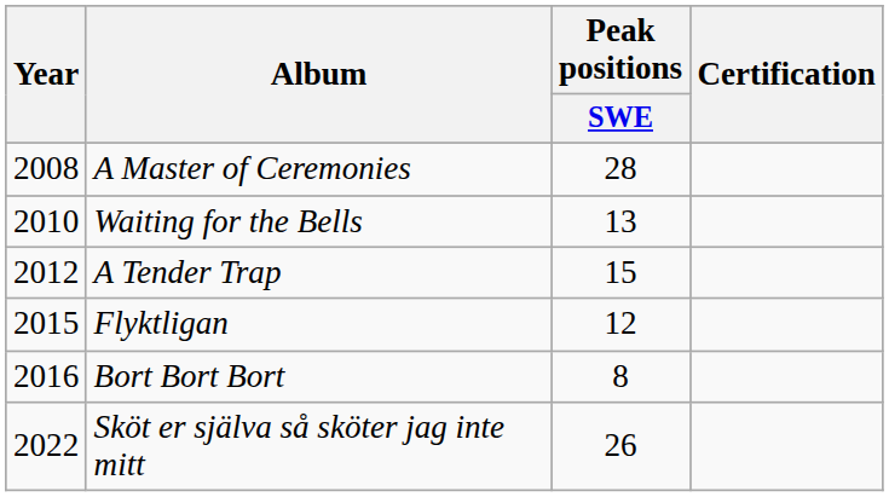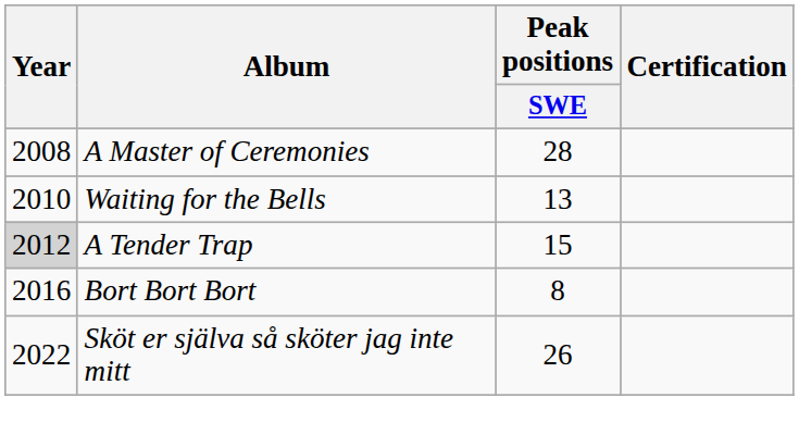 <table class="wikitable">
 <tr>
 <th align="center" rowspan="2" width="10">Year</th>
 <th align="center" rowspan="2" width="220">Album</th>
 <th align="center" colspan="1" width="20">Peak positions</th>
 <th align="center" rowspan="2" width="70">Certification</th>
 </tr>
 <tr>
 <th scope="col" style="width:3em;font-size:90%;"><a href='#'>SWE</a><br></th>
 </tr>
 <tr>
 <td style="text-align:center;">2008</td>
 <td><em>A Master of Ceremonies</em></td>
 <td style="text-align:center;">28</td>
 <td style="text-align:center;"></td>
 </tr>
 <tr>
 <td style="text-align:center;">2010</td>
 <td><em>Waiting for the Bells</em></td>
 <td style="text-align:center;">13</td>
 <td style="text-align:center;"></td>
 </tr>
 <tr>
-<td style="text-align:center;">2012</td>
+<td style="background: lightgrey; text-align:center;">2012</td>
 <td><em>A Tender Trap</em></td>
 <td style="text-align:center;">15</td>
-<td style="text-align:center;"></td>
-</tr>
-<tr>
-<td style="text-align:center;">2015</td>
-<td><em>Flyktligan</em></td>
-<td style="text-align:center;">12</td>
 <td style="text-align:center;"></td>
 </tr>
 <tr>
 <td style="text-align:center;">2016</td>
 <td><em>Bort Bort Bort</em></td>
 <td style="text-align:center;">8<br></td>
 <td style="text-align:center;"></td>
 </tr>
 <tr>
 <td style="text-align:center;">2022</td>
 <td><em>Sköt er själva så sköter jag inte mitt</em></td>
 <td style="text-align:center;">26<br></td>
 <td style="text-align:center;"></td>
 </tr>
 </table>
